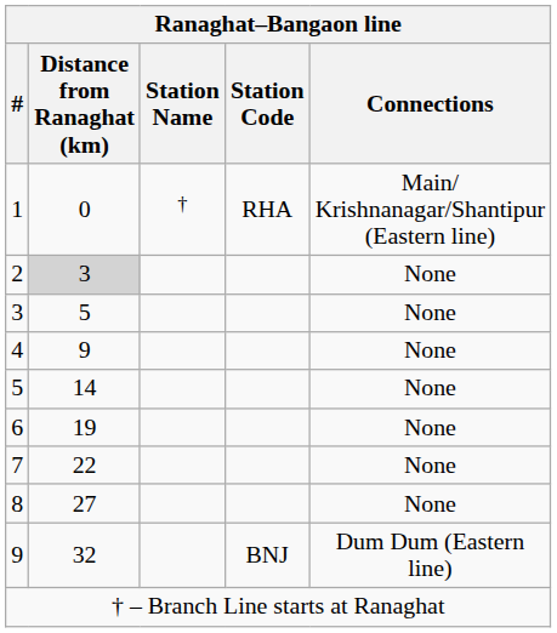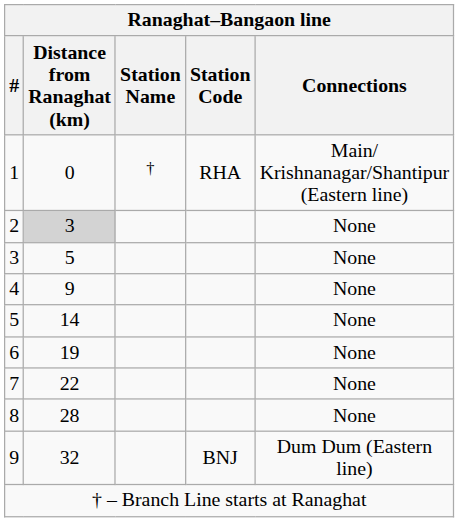 <table class="wikitable" style="text-align:center; width:50%;">
 <tr>
 <th colspan="5"><strong>Ranaghat–Bangaon line</strong></th>
 </tr>
 <tr>
 <th style="width:1%;">#</th>
 <th style="width:1%;">Distance from Ranaghat (km)</th>
 <th style="width:5%;">Station Name</th>
 <th style="width:1%;">Station Code</th>
 <th style="width:5%;">Connections</th>
 </tr>
 <tr>
 <td>1</td>
 <td>0</td>
 <td><strong></strong><sup>†</sup></td>
 <td>RHA</td>
 <td>Main/ Krishnanagar/Shantipur (Eastern line)</td>
 </tr>
 <tr>
 <td>2</td>
 <td style="background: lightgrey;">3</td>
 <td></td>
 <td></td>
 <td>None</td>
 </tr>
 <tr>
 <td>3</td>
 <td>5</td>
 <td></td>
 <td></td>
 <td>None</td>
 </tr>
 <tr>
 <td>4</td>
 <td>9</td>
 <td></td>
 <td></td>
 <td>None</td>
 </tr>
 <tr>
 <td>5</td>
 <td>14</td>
 <td></td>
 <td></td>
 <td>None</td>
 </tr>
 <tr>
 <td>6</td>
 <td>19</td>
 <td></td>
 <td></td>
 <td>None</td>
 </tr>
 <tr>
 <td>7</td>
 <td>22</td>
 <td></td>
 <td></td>
 <td>None</td>
 </tr>
 <tr>
 <td>8</td>
-<td>27</td>
+<td>28</td>
 <td></td>
 <td></td>
 <td>None</td>
 </tr>
 <tr>
 <td>9</td>
 <td>32</td>
 <td><strong></strong></td>
 <td>BNJ</td>
 <td>Dum Dum (Eastern line)</td>
 </tr>
 <tr>
 <td colspan="5">† – Branch Line starts at Ranaghat</td>
 </tr>
 </table>
